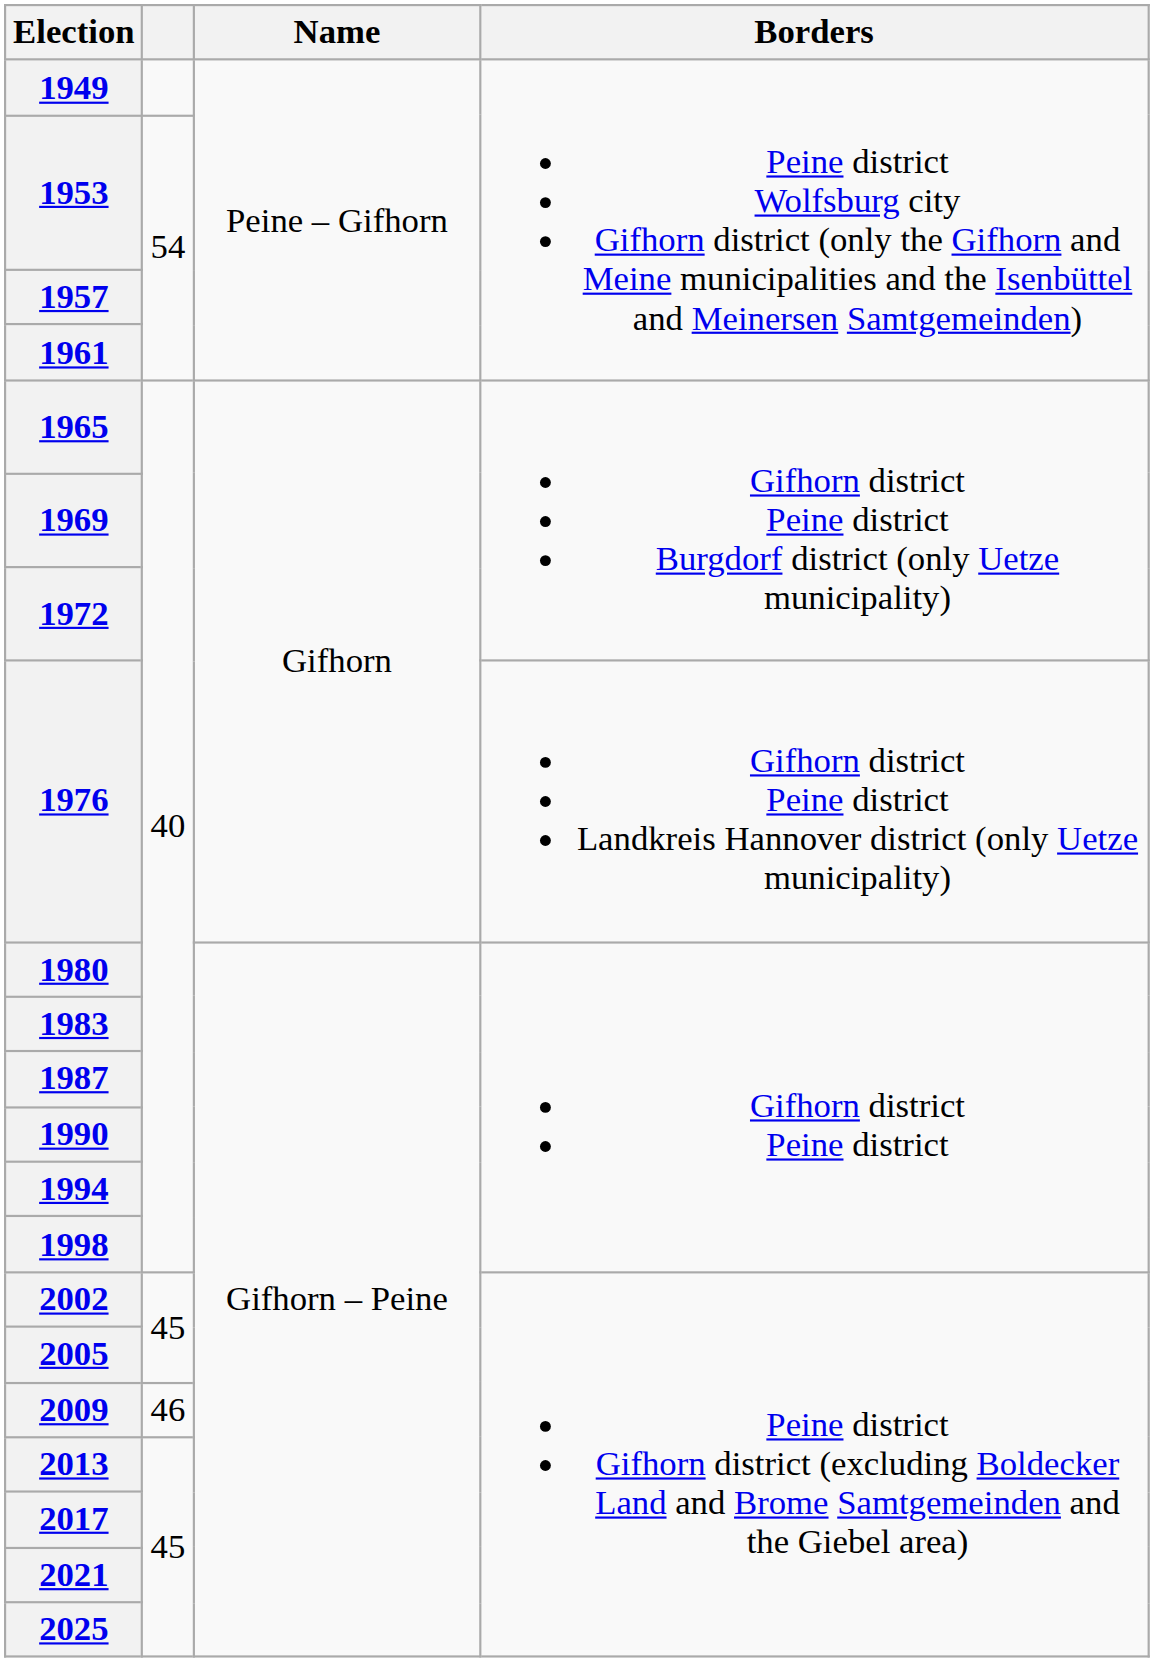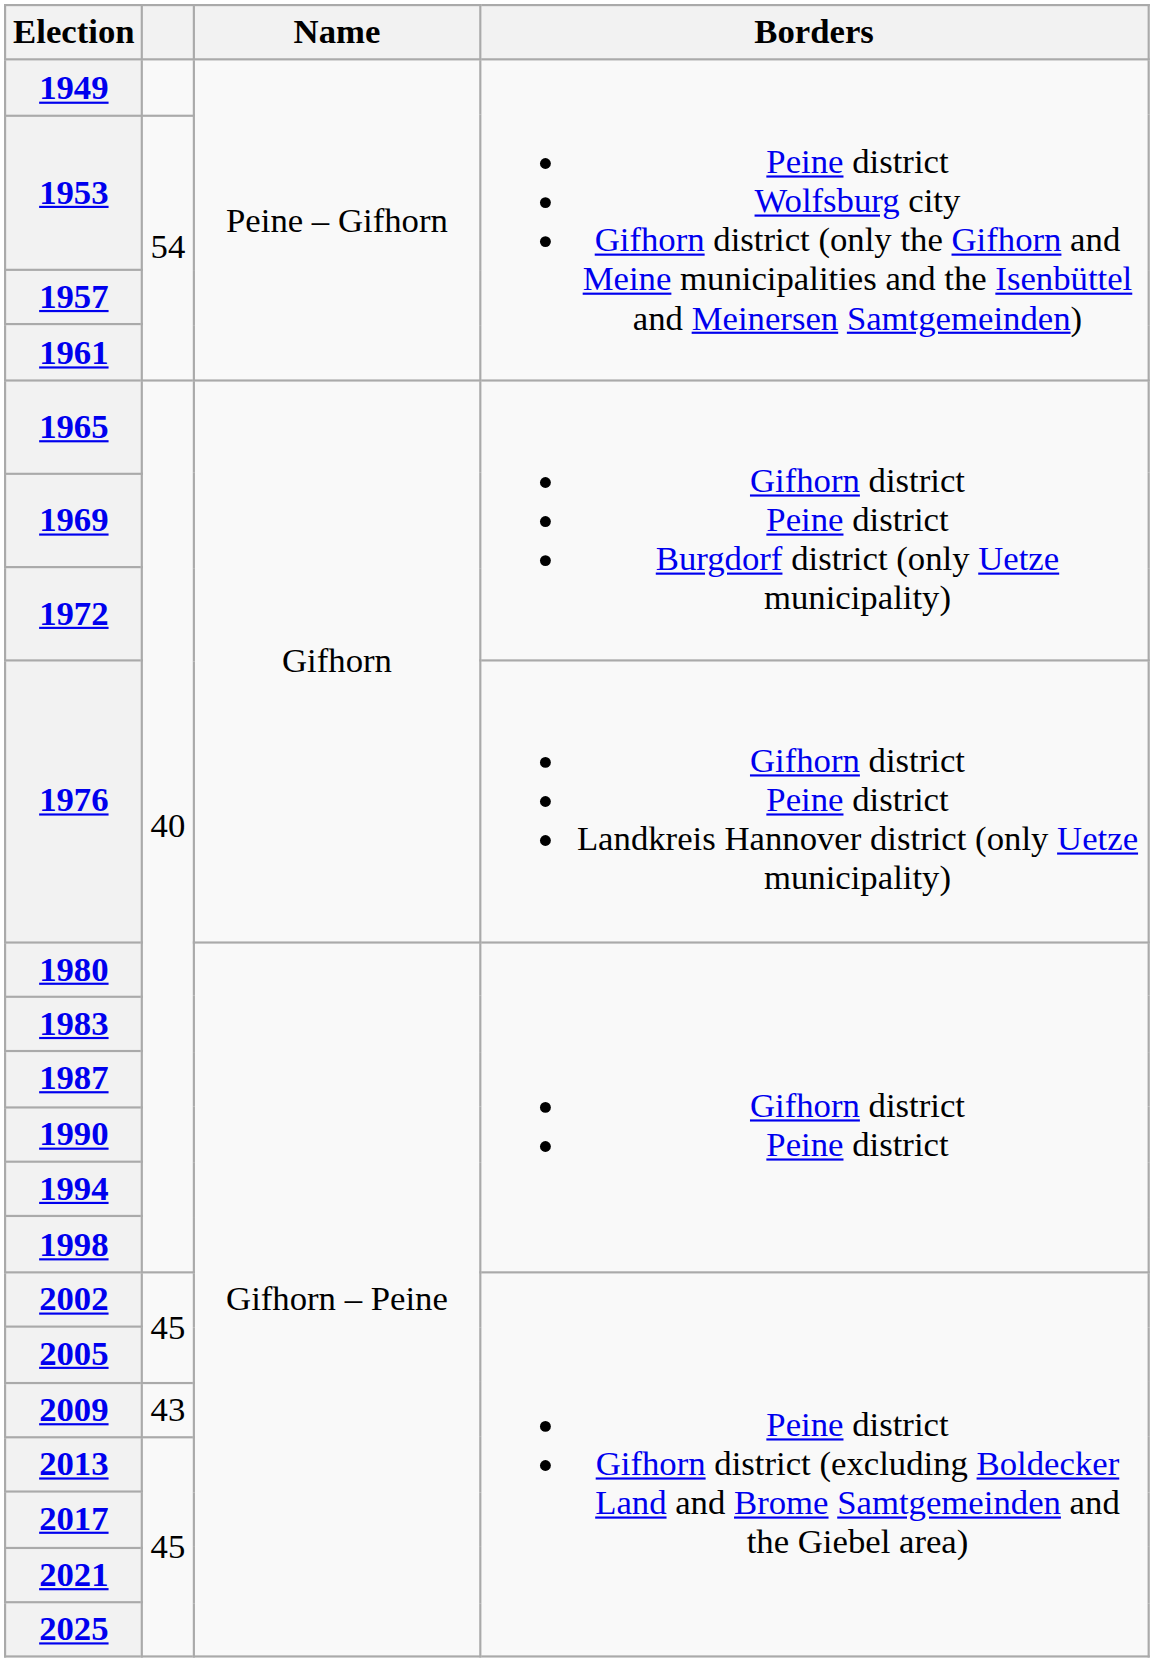 <table class=wikitable style="text-align:center">
 <tr>
 <th>Election</th>
 <th></th>
 <th width=125px>Name</th>
 <th width=300px>Borders</th>
 </tr>
 <tr>
 <th><a href='#'>1949</a></th>
 <td></td>
 <td rowspan=4>Peine – Gifhorn</td>
 <td rowspan=4><br><ul><li><a href='#'>Peine</a> district</li><li><a href='#'>Wolfsburg</a> city</li><li><a href='#'>Gifhorn</a> district (only the <a href='#'>Gifhorn</a> and <a href='#'>Meine</a> municipalities and the <a href='#'>Isenbüttel</a> and <a href='#'>Meinersen</a> <a href='#'>Samtgemeinden</a>)</li></ul></td>
 </tr>
 <tr>
 <th><a href='#'>1953</a></th>
 <td rowspan=3>54</td>
 </tr>
 <tr>
 <th><a href='#'>1957</a></th>
 </tr>
 <tr>
 <th><a href='#'>1961</a></th>
 </tr>
 <tr>
 <th><a href='#'>1965</a></th>
 <td rowspan=10>40</td>
 <td rowspan=4>Gifhorn</td>
 <td rowspan=3><br><ul><li><a href='#'>Gifhorn</a> district</li><li><a href='#'>Peine</a> district</li><li><a href='#'>Burgdorf</a> district (only <a href='#'>Uetze</a> municipality)</li></ul></td>
 </tr>
 <tr>
 <th><a href='#'>1969</a></th>
 </tr>
 <tr>
 <th><a href='#'>1972</a></th>
 </tr>
 <tr>
 <th><a href='#'>1976</a></th>
 <td><br><ul><li><a href='#'>Gifhorn</a> district</li><li><a href='#'>Peine</a> district</li><li>Landkreis Hannover district (only <a href='#'>Uetze</a> municipality)</li></ul></td>
 </tr>
 <tr>
 <th><a href='#'>1980</a></th>
 <td rowspan=13>Gifhorn – Peine</td>
 <td rowspan=6><br><ul><li><a href='#'>Gifhorn</a> district</li><li><a href='#'>Peine</a> district</li></ul></td>
 </tr>
 <tr>
 <th><a href='#'>1983</a></th>
 </tr>
 <tr>
 <th><a href='#'>1987</a></th>
 </tr>
 <tr>
 <th><a href='#'>1990</a></th>
 </tr>
 <tr>
 <th><a href='#'>1994</a></th>
 </tr>
 <tr>
 <th><a href='#'>1998</a></th>
 </tr>
 <tr>
 <th><a href='#'>2002</a></th>
 <td rowspan=2>45</td>
 <td rowspan=7><br><ul><li><a href='#'>Peine</a> district</li><li><a href='#'>Gifhorn</a> district (excluding <a href='#'>Boldecker Land</a> and <a href='#'>Brome</a> <a href='#'>Samtgemeinden</a> and the Giebel area)</li></ul></td>
 </tr>
 <tr>
 <th><a href='#'>2005</a></th>
 </tr>
 <tr>
 <th><a href='#'>2009</a></th>
-<td>46</td>
+<td>43</td>
 </tr>
 <tr>
 <th><a href='#'>2013</a></th>
 <td rowspan=4>45</td>
 </tr>
 <tr>
 <th><a href='#'>2017</a></th>
 </tr>
 <tr>
 <th><a href='#'>2021</a></th>
 </tr>
 <tr>
 <th><a href='#'>2025</a></th>
 </tr>
 </table>
